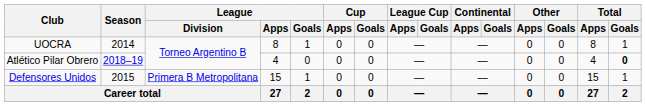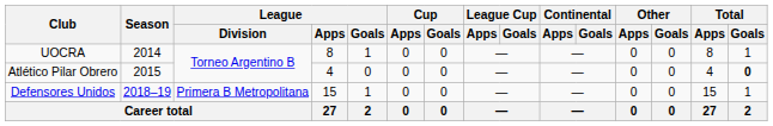 <table class="wikitable" style="text-align:center">
 <tr>
 <th rowspan="2">Club</th>
 <th rowspan="2">Season</th>
 <th colspan="3">League</th>
 <th colspan="2">Cup</th>
 <th colspan="2">League Cup</th>
 <th colspan="2">Continental</th>
 <th colspan="2">Other</th>
 <th colspan="2">Total</th>
 </tr>
 <tr>
 <th>Division</th>
 <th>Apps</th>
 <th>Goals</th>
 <th>Apps</th>
 <th>Goals</th>
 <th>Apps</th>
 <th>Goals</th>
 <th>Apps</th>
 <th>Goals</th>
 <th>Apps</th>
 <th>Goals</th>
 <th>Apps</th>
 <th>Goals</th>
 </tr>
 <tr>
 <td rowspan="1">UOCRA</td>
 <td>2014</td>
 <td rowspan="2"><a href='#'>Torneo Argentino B</a></td>
 <td>8</td>
 <td>1</td>
 <td>0</td>
 <td>0</td>
 <td colspan="2">—</td>
 <td colspan="2">—</td>
 <td>0</td>
 <td>0</td>
 <td>8</td>
 <td>1</td>
 </tr>
 <tr>
 <td rowspan="1">Atlético Pilar Obrero</td>
-<td><a href='#'>2018–19</a></td>
+<td>2015</td>
 <td>4</td>
 <td>0</td>
 <td>0</td>
 <td>0</td>
 <td colspan="2">—</td>
 <td colspan="2">—</td>
 <td>0</td>
 <td>0</td>
 <td>4</td>
 <td><strong>0</strong></td>
 </tr>
 <tr>
 <td rowspan="1"><a href='#'>Defensores Unidos</a></td>
-<td>2015</td>
+<td><a href='#'>2018–19</a></td>
 <td rowspan="1"><a href='#'>Primera B Metropolitana</a></td>
 <td>15</td>
 <td>1</td>
 <td>0</td>
 <td>0</td>
 <td colspan="2">—</td>
 <td colspan="2">—</td>
 <td>0</td>
 <td>0</td>
 <td>15</td>
 <td>1</td>
 </tr>
 <tr>
 <th colspan="3">Career total</th>
 <th>27</th>
 <th>2</th>
 <th>0</th>
 <th>0</th>
 <th colspan="2">—</th>
 <th colspan="2">—</th>
 <th>0</th>
 <th>0</th>
 <th>27</th>
 <th>2</th>
 </tr>
 </table>
